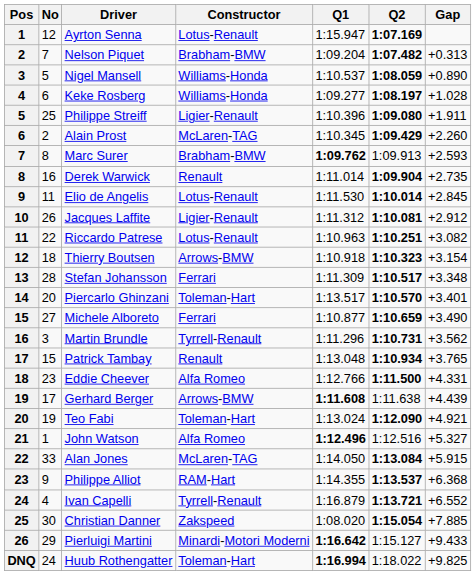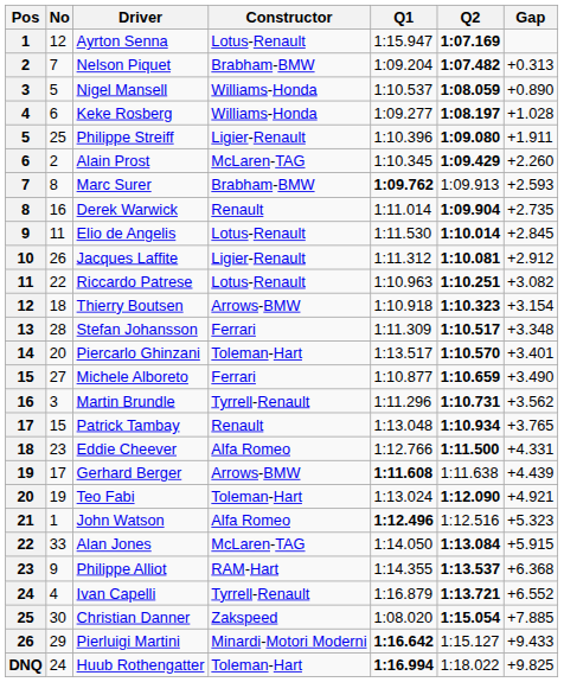 <table class="wikitable sortable" style="font-size: 95%;">
 <tr>
 <th>Pos</th>
 <th>No</th>
 <th>Driver</th>
 <th>Constructor</th>
 <th>Q1</th>
 <th>Q2</th>
 <th>Gap</th>
 </tr>
 <tr>
 <th>1</th>
 <td>12</td>
 <td> <a href='#'>Ayrton Senna</a></td>
 <td><a href='#'>Lotus</a>-<a href='#'>Renault</a></td>
 <td>1:15.947</td>
 <td><strong>1:07.169</strong></td>
 <td></td>
 </tr>
 <tr>
 <th>2</th>
 <td>7</td>
 <td> <a href='#'>Nelson Piquet</a></td>
 <td><a href='#'>Brabham</a>-<a href='#'>BMW</a></td>
 <td>1:09.204</td>
 <td><strong>1:07.482</strong></td>
 <td>+0.313</td>
 </tr>
 <tr>
 <th>3</th>
 <td>5</td>
 <td> <a href='#'>Nigel Mansell</a></td>
 <td><a href='#'>Williams</a>-<a href='#'>Honda</a></td>
 <td>1:10.537</td>
 <td><strong>1:08.059</strong></td>
 <td>+0.890</td>
 </tr>
 <tr>
 <th>4</th>
 <td>6</td>
 <td> <a href='#'>Keke Rosberg</a></td>
 <td><a href='#'>Williams</a>-<a href='#'>Honda</a></td>
 <td>1:09.277</td>
 <td><strong>1:08.197</strong></td>
 <td>+1.028</td>
 </tr>
 <tr>
 <th>5</th>
 <td>25</td>
 <td> <a href='#'>Philippe Streiff</a></td>
 <td><a href='#'>Ligier</a>-<a href='#'>Renault</a></td>
 <td>1:10.396</td>
 <td><strong>1:09.080</strong></td>
 <td>+1.911</td>
 </tr>
 <tr>
 <th>6</th>
 <td>2</td>
 <td> <a href='#'>Alain Prost</a></td>
 <td><a href='#'>McLaren</a>-<a href='#'>TAG</a></td>
 <td>1:10.345</td>
 <td><strong>1:09.429</strong></td>
 <td>+2.260</td>
 </tr>
 <tr>
 <th>7</th>
 <td>8</td>
 <td> <a href='#'>Marc Surer</a></td>
 <td><a href='#'>Brabham</a>-<a href='#'>BMW</a></td>
 <td><strong>1:09.762</strong></td>
 <td>1:09.913</td>
 <td>+2.593</td>
 </tr>
 <tr>
 <th>8</th>
 <td>16</td>
 <td> <a href='#'>Derek Warwick</a></td>
 <td><a href='#'>Renault</a></td>
 <td>1:11.014</td>
 <td><strong>1:09.904</strong></td>
 <td>+2.735</td>
 </tr>
 <tr>
 <th>9</th>
 <td>11</td>
 <td> <a href='#'>Elio de Angelis</a></td>
 <td><a href='#'>Lotus</a>-<a href='#'>Renault</a></td>
 <td>1:11.530</td>
 <td><strong>1:10.014</strong></td>
 <td>+2.845</td>
 </tr>
 <tr>
 <th>10</th>
 <td>26</td>
 <td> <a href='#'>Jacques Laffite</a></td>
 <td><a href='#'>Ligier</a>-<a href='#'>Renault</a></td>
 <td>1:11.312</td>
 <td><strong>1:10.081</strong></td>
 <td>+2.912</td>
 </tr>
 <tr>
 <th>11</th>
 <td>22</td>
 <td> <a href='#'>Riccardo Patrese</a></td>
 <td><a href='#'>Lotus</a>-<a href='#'>Renault</a></td>
 <td>1:10.963</td>
 <td><strong>1:10.251</strong></td>
 <td>+3.082</td>
 </tr>
 <tr>
 <th>12</th>
 <td>18</td>
 <td> <a href='#'>Thierry Boutsen</a></td>
 <td><a href='#'>Arrows</a>-<a href='#'>BMW</a></td>
 <td>1:10.918</td>
 <td><strong>1:10.323</strong></td>
 <td>+3.154</td>
 </tr>
 <tr>
 <th>13</th>
 <td>28</td>
 <td> <a href='#'>Stefan Johansson</a></td>
 <td><a href='#'>Ferrari</a></td>
 <td>1:11.309</td>
 <td><strong>1:10.517</strong></td>
 <td>+3.348</td>
 </tr>
 <tr>
 <th>14</th>
 <td>20</td>
 <td> <a href='#'>Piercarlo Ghinzani</a></td>
 <td><a href='#'>Toleman</a>-<a href='#'>Hart</a></td>
 <td>1:13.517</td>
 <td><strong>1:10.570</strong></td>
 <td>+3.401</td>
 </tr>
 <tr>
 <th>15</th>
 <td>27</td>
 <td> <a href='#'>Michele Alboreto</a></td>
 <td><a href='#'>Ferrari</a></td>
 <td>1:10.877</td>
 <td><strong>1:10.659</strong></td>
 <td>+3.490</td>
 </tr>
 <tr>
 <th>16</th>
 <td>3</td>
 <td> <a href='#'>Martin Brundle</a></td>
 <td><a href='#'>Tyrrell</a>-<a href='#'>Renault</a></td>
 <td>1:11.296</td>
 <td><strong>1:10.731</strong></td>
 <td>+3.562</td>
 </tr>
 <tr>
 <th>17</th>
 <td>15</td>
 <td> <a href='#'>Patrick Tambay</a></td>
 <td><a href='#'>Renault</a></td>
 <td>1:13.048</td>
 <td><strong>1:10.934</strong></td>
 <td>+3.765</td>
 </tr>
 <tr>
 <th>18</th>
 <td>23</td>
 <td> <a href='#'>Eddie Cheever</a></td>
 <td><a href='#'>Alfa Romeo</a></td>
 <td>1:12.766</td>
 <td><strong>1:11.500</strong></td>
 <td>+4.331</td>
 </tr>
 <tr>
 <th>19</th>
 <td>17</td>
 <td> <a href='#'>Gerhard Berger</a></td>
 <td><a href='#'>Arrows</a>-<a href='#'>BMW</a></td>
 <td><strong>1:11.608</strong></td>
 <td>1:11.638</td>
 <td>+4.439</td>
 </tr>
 <tr>
 <th>20</th>
 <td>19</td>
 <td> <a href='#'>Teo Fabi</a></td>
 <td><a href='#'>Toleman</a>-<a href='#'>Hart</a></td>
 <td>1:13.024</td>
 <td><strong>1:12.090</strong></td>
 <td>+4.921</td>
 </tr>
 <tr>
 <th>21</th>
 <td>1</td>
 <td> <a href='#'>John Watson</a></td>
 <td><a href='#'>Alfa Romeo</a></td>
 <td><strong>1:12.496</strong></td>
 <td>1:12.516</td>
-<td>+5.327</td>
+<td>+5.323</td>
 </tr>
 <tr>
 <th>22</th>
 <td>33</td>
 <td> <a href='#'>Alan Jones</a></td>
 <td><a href='#'>McLaren</a>-<a href='#'>TAG</a></td>
 <td>1:14.050</td>
 <td><strong>1:13.084</strong></td>
 <td>+5.915</td>
 </tr>
 <tr>
 <th>23</th>
 <td>9</td>
 <td> <a href='#'>Philippe Alliot</a></td>
 <td><a href='#'>RAM</a>-<a href='#'>Hart</a></td>
 <td>1:14.355</td>
 <td><strong>1:13.537</strong></td>
 <td>+6.368</td>
 </tr>
 <tr>
 <th>24</th>
 <td>4</td>
 <td> <a href='#'>Ivan Capelli</a></td>
 <td><a href='#'>Tyrrell</a>-<a href='#'>Renault</a></td>
 <td>1:16.879</td>
 <td><strong>1:13.721</strong></td>
 <td>+6.552</td>
 </tr>
 <tr>
 <th>25</th>
 <td>30</td>
 <td> <a href='#'>Christian Danner</a></td>
 <td><a href='#'>Zakspeed</a></td>
 <td>1:08.020</td>
 <td><strong>1:15.054</strong></td>
 <td>+7.885</td>
 </tr>
 <tr>
 <th>26</th>
 <td>29</td>
 <td> <a href='#'>Pierluigi Martini</a></td>
 <td><a href='#'>Minardi</a>-<a href='#'>Motori Moderni</a></td>
 <td><strong>1:16.642</strong></td>
 <td>1:15.127</td>
 <td>+9.433</td>
 </tr>
 <tr>
 <th>DNQ</th>
 <td>24</td>
 <td> <a href='#'>Huub Rothengatter</a></td>
 <td><a href='#'>Toleman</a>-<a href='#'>Hart</a></td>
 <td><strong>1:16.994</strong></td>
 <td>1:18.022</td>
 <td>+9.825</td>
 </tr>
 </table>
